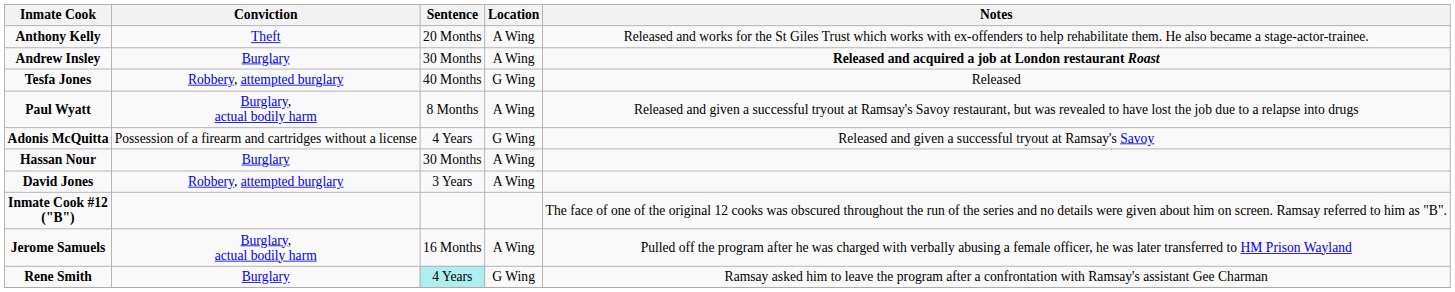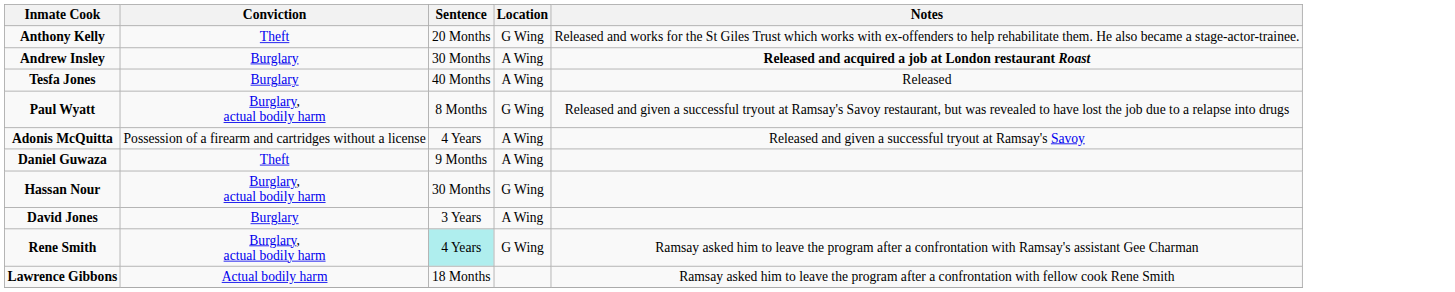 <table class="wikitable" style="text-align:center; font-size:100%">
 <tr>
 <th>Inmate Cook</th>
 <th>Conviction</th>
 <th>Sentence</th>
 <th>Location</th>
 <th>Notes</th>
 </tr>
 <tr>
 <td><strong>Anthony Kelly</strong></td>
 <td><a href='#'>Theft</a></td>
 <td>20 Months</td>
-<td>A Wing</td>
+<td>G Wing</td>
 <td>Released and works for the St Giles Trust which works with ex-offenders to help rehabilitate them. He also became a stage-actor-trainee.</td>
 </tr>
 <tr>
 <td><strong>Andrew Insley</strong></td>
 <td><a href='#'>Burglary</a></td>
 <td>30 Months</td>
 <td>A Wing</td>
 <td><strong>Released and acquired a job at London restaurant <em>Roast</em></strong></td>
 </tr>
 <tr>
 <td><strong>Tesfa Jones</strong></td>
-<td><a href='#'>Robbery</a>, <a href='#'>attempted burglary</a></td>
+<td><a href='#'>Burglary</a></td>
 <td>40 Months</td>
-<td>G Wing</td>
+<td>A Wing</td>
 <td>Released</td>
 </tr>
 <tr>
 <td><strong>Paul Wyatt</strong></td>
 <td><a href='#'>Burglary</a>,<br><a href='#'>actual bodily harm</a></td>
 <td>8 Months</td>
-<td>A Wing</td>
+<td>G Wing</td>
 <td>Released and given a successful tryout at Ramsay's Savoy restaurant, but was revealed to have lost the job due to a relapse into drugs</td>
 </tr>
 <tr>
 <td><strong>Adonis McQuitta</strong></td>
 <td>Possession of a firearm and cartridges without a license</td>
 <td>4 Years</td>
-<td>G Wing</td>
+<td>A Wing</td>
 <td>Released and given a successful tryout at Ramsay's <a href='#'>Savoy</a></td>
 </tr>
 <tr>
-<td><strong>Hassan Nour</strong></td>
-<td><a href='#'>Burglary</a></td>
-<td>30 Months</td>
+<td><strong>Daniel Guwaza</strong></td>
+<td><a href='#'>Theft</a></td>
+<td>9 Months</td>
 <td>A Wing</td>
 <td></td>
 </tr>
 <tr>
+<td><strong>Hassan Nour</strong></td>
+<td><a href='#'>Burglary</a>,<br><a href='#'>actual bodily harm</a></td>
+<td>30 Months</td>
+<td>G Wing</td>
+<td></td>
+</tr>
+<tr>
 <td><strong>David Jones</strong></td>
-<td><a href='#'>Robbery</a>, <a href='#'>attempted burglary</a></td>
+<td><a href='#'>Burglary</a></td>
 <td>3 Years</td>
 <td>A Wing</td>
 <td></td>
 </tr>
 <tr>
-<td><strong>Inmate Cook #12<br>("B")</strong></td>
-<td></td>
-<td></td>
-<td></td>
-<td>The face of one of the original 12 cooks was obscured throughout the run of the series and no details were given about him on screen. Ramsay referred to him as "B".</td>
-</tr>
-<tr>
-<td><strong>Jerome Samuels</strong></td>
+<td><strong>Rene Smith</strong></td>
 <td><a href='#'>Burglary</a>,<br><a href='#'>actual bodily harm</a></td>
-<td>16 Months</td>
-<td>A Wing</td>
-<td>Pulled off the program after he was charged with verbally abusing a female officer, he was later transferred to <a href='#'>HM Prison Wayland</a></td>
-</tr>
-<tr>
-<td><strong>Rene Smith</strong></td>
-<td><a href='#'>Burglary</a></td>
 <td style="background: paleturquoise;">4 Years</td>
 <td>G Wing</td>
 <td>Ramsay asked him to leave the program after a confrontation with Ramsay's assistant Gee Charman</td>
 </tr>
 <tr>
+<td><strong>Lawrence Gibbons</strong></td>
+<td><a href='#'>Actual bodily harm</a></td>
+<td>18 Months</td>
+<td></td>
+<td>Ramsay asked him to leave the program after a confrontation with fellow cook Rene Smith</td>
+</tr>
+<tr>
 </tr>
 </table>
